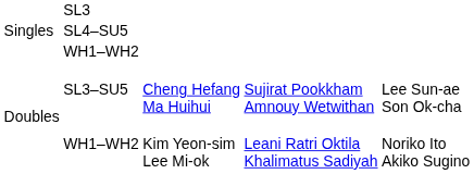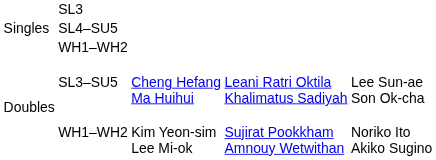 <table>
 <tr>
 <td rowspan=5>Singles</td>
 <td>SL3</td>
 <td></td>
 <td></td>
 <td></td>
 </tr>
 <tr>
 <td rowspan=2>SL4–SU5</td>
 <td rowspan=2></td>
 <td rowspan=2></td>
 <td></td>
 </tr>
 <tr>
 <td nowrap></td>
 </tr>
 <tr>
 <td rowspan=2>WH1–WH2</td>
 <td rowspan=2></td>
 <td rowspan=2></td>
 <td></td>
 </tr>
 <tr>
 <td nowrap></td>
 </tr>
 <tr>
 <td rowspan=2>Doubles</td>
 <td>SL3–SU5</td>
 <td><br><a href='#'>Cheng Hefang</a><br><a href='#'>Ma Huihui</a></td>
-<td><br><a href='#'>Sujirat Pookkham</a><br><a href='#'>Amnouy Wetwithan</a></td>
+<td><br><a href='#'>Leani Ratri Oktila</a><br><a href='#'>Khalimatus Sadiyah</a></td>
 <td><br>Lee Sun-ae<br>Son Ok-cha</td>
 </tr>
 <tr>
 <td>WH1–WH2</td>
 <td><br>Kim Yeon-sim<br>Lee Mi-ok</td>
-<td><br><a href='#'>Leani Ratri Oktila</a><br><a href='#'>Khalimatus Sadiyah</a></td>
+<td><br><a href='#'>Sujirat Pookkham</a><br><a href='#'>Amnouy Wetwithan</a></td>
 <td><br>Noriko Ito<br>Akiko Sugino</td>
 </tr>
 </table>
